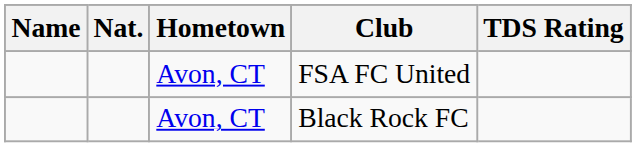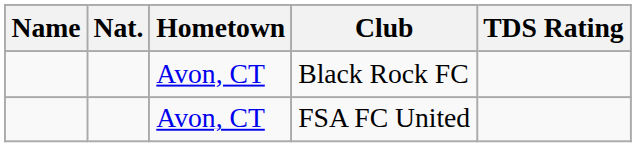 <table class="wikitable" style="font-size:90%;" border="1">
 <tr>
 <th>Name</th>
 <th>Nat.</th>
 <th>Hometown</th>
 <th>Club</th>
 <th>TDS Rating</th>
 </tr>
 <tr>
 <td></td>
 <td></td>
 <td><a href='#'>Avon, CT</a></td>
-<td>FSA FC United</td>
+<td>Black Rock FC</td>
 <td></td>
 </tr>
 <tr>
 <td></td>
 <td></td>
 <td><a href='#'>Avon, CT</a></td>
-<td>Black Rock FC</td>
+<td>FSA FC United</td>
 <td></td>
 </tr>
 </table>
